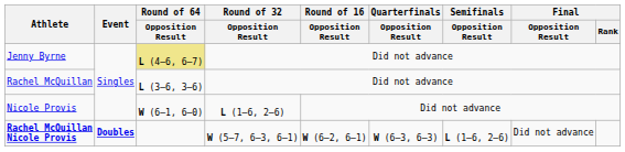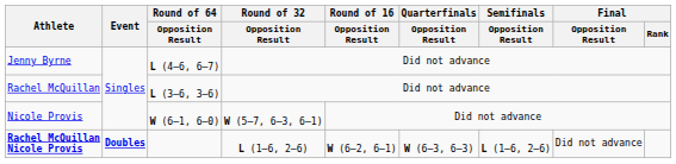 <table class="wikitable" style="font-size:90%">
 <tr>
 <th rowspan="2">Athlete</th>
 <th rowspan="2">Event</th>
 <th>Round of 64</th>
 <th>Round of 32</th>
 <th>Round of 16</th>
 <th>Quarterfinals</th>
 <th>Semifinals</th>
 <th colspan=2>Final</th>
 </tr>
 <tr style="font-size:95%">
 <th>Opposition<br>Result</th>
 <th>Opposition<br>Result</th>
 <th>Opposition<br>Result</th>
 <th>Opposition<br>Result</th>
 <th>Opposition<br>Result</th>
 <th>Opposition<br>Result</th>
 <th>Rank</th>
 </tr>
 <tr align=center>
 <td align=left><a href='#'>Jenny Byrne</a></td>
 <td align=left rowspan=3><a href='#'>Singles</a></td>
-<td style="background: khaki;"><br><strong>L</strong> (4–6, 6–7)</td>
+<td><br><strong>L</strong> (4–6, 6–7)</td>
 <td colspan=6>Did not advance</td>
 </tr>
 <tr align=center>
 <td align=left><a href='#'>Rachel McQuillan</a></td>
 <td><br><strong>L</strong> (3–6, 3–6)</td>
 <td colspan=6>Did not advance</td>
 </tr>
 <tr align=center>
 <td align=left><a href='#'>Nicole Provis</a></td>
 <td><br><strong>W</strong> (6–1, 6–0)</td>
-<td><br><strong>L</strong> (1–6, 2–6)</td>
+<td><br><strong>W</strong> (5–7, 6–3, 6–1)</td>
 <td colspan=5>Did not advance</td>
 </tr>
 <tr align=center>
 <td align=left><strong><a href='#'>Rachel McQuillan</a><br><a href='#'>Nicole Provis</a></strong></td>
 <td align=left><strong><a href='#'>Doubles</a></strong></td>
 <td></td>
-<td><br><strong>W</strong> (5–7, 6–3, 6–1)</td>
+<td><br><strong>L</strong> (1–6, 2–6)</td>
 <td><br><strong>W</strong> (6–2, 6–1)</td>
 <td><br><strong>W</strong> (6–3, 6–3)</td>
 <td><br><strong>L</strong> (1–6, 2–6)</td>
 <td>Did not advance</td>
 <td></td>
 </tr>
 </table>
